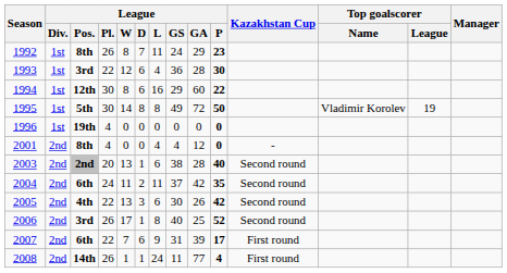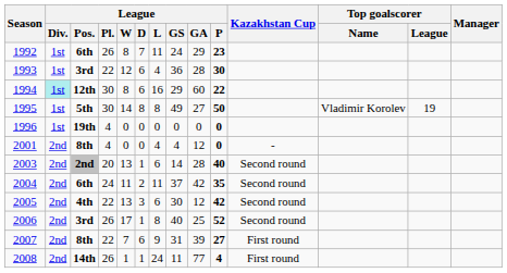 <table class="wikitable">
 <tr style="background:#efefef;">
 <th rowspan="2">Season</th>
 <th colspan="9">League</th>
 <th rowspan="2"><a href='#'>Kazakhstan Cup</a></th>
 <th colspan="2">Top goalscorer</th>
 <th rowspan="2">Manager</th>
 </tr>
 <tr>
 <th>Div.</th>
 <th>Pos.</th>
 <th>Pl.</th>
 <th>W</th>
 <th>D</th>
 <th>L</th>
 <th>GS</th>
 <th>GA</th>
 <th>P</th>
 <th>Name</th>
 <th>League</th>
 </tr>
 <tr>
 <td align=center><a href='#'>1992</a></td>
 <td align=center><a href='#'>1st</a></td>
-<td align=center><strong>8th</strong></td>
+<td align=center><strong>6th</strong></td>
 <td align=center>26</td>
 <td align=center>8</td>
 <td align=center>7</td>
 <td align=center>11</td>
 <td align=center>24</td>
 <td align=center>29</td>
 <td align=center><strong>23</strong></td>
 <td align=center></td>
 <td align=center></td>
 <td align=center></td>
 <td align=center></td>
 </tr>
 <tr>
 <td align=center><a href='#'>1993</a></td>
 <td align=center><a href='#'>1st</a></td>
 <td align=center><strong>3rd</strong></td>
 <td align=center>22</td>
 <td align=center>12</td>
 <td align=center>6</td>
 <td align=center>4</td>
 <td align=center>36</td>
 <td align=center>28</td>
 <td align=center><strong>30</strong></td>
 <td align=center></td>
 <td align=center></td>
 <td align=center></td>
 <td align=center></td>
 </tr>
 <tr>
 <td align=center><a href='#'>1994</a></td>
-<td align=center><a href='#'>1st</a></td>
+<td align=center style="background: paleturquoise;"><a href='#'>1st</a></td>
 <td align=center><strong>12th</strong></td>
 <td align=center>30</td>
 <td align=center>8</td>
 <td align=center>6</td>
 <td align=center>16</td>
 <td align=center>29</td>
 <td align=center>60</td>
 <td align=center><strong>22</strong></td>
 <td align=center></td>
 <td align=center></td>
 <td align=center></td>
 <td align=center></td>
 </tr>
 <tr>
 <td align=center><a href='#'>1995</a></td>
 <td align=center><a href='#'>1st</a></td>
 <td align=center><strong>5th</strong></td>
 <td align=center>30</td>
 <td align=center>14</td>
 <td align=center>8</td>
 <td align=center>8</td>
 <td align=center>49</td>
-<td align=center>72</td>
+<td align=center>27</td>
 <td align=center><strong>50</strong></td>
 <td align=center></td>
 <td align=center> Vladimir Korolev</td>
 <td align=center>19</td>
 <td align=center></td>
 </tr>
 <tr>
 <td align=center><a href='#'>1996</a></td>
 <td align=center><a href='#'>1st</a></td>
 <td align=center><strong>19th</strong></td>
 <td align=center>4</td>
 <td align=center>0</td>
 <td align=center>0</td>
 <td align=center>0</td>
 <td align=center>0</td>
 <td align=center>0</td>
 <td align=center><strong>0</strong></td>
 <td align=center></td>
 <td align=center></td>
 <td align=center></td>
 <td align=center></td>
 </tr>
 <tr>
 <td align=center><a href='#'>2001</a></td>
 <td align=center><a href='#'>2nd</a></td>
 <td align=center><strong>8th</strong></td>
 <td align=center>4</td>
 <td align=center>0</td>
 <td align=center>0</td>
 <td align=center>4</td>
 <td align=center>4</td>
 <td align=center>12</td>
 <td align=center><strong>0</strong></td>
 <td align=center>-</td>
 <td align=center></td>
 <td align=center></td>
 <td align=center></td>
 </tr>
 <tr>
 <td align=center><a href='#'>2003</a></td>
 <td align=center><a href='#'>2nd</a></td>
 <td style="text-align:center; background:silver;"><strong>2nd</strong></td>
 <td align=center>20</td>
 <td align=center>13</td>
 <td align=center>1</td>
 <td align=center>6</td>
-<td align=center>38</td>
+<td align=center>14</td>
 <td align=center>28</td>
 <td align=center><strong>40</strong></td>
 <td align=center>Second round</td>
 <td align=center></td>
 <td align=center></td>
 <td align=center></td>
 </tr>
 <tr>
 <td align=center><a href='#'>2004</a></td>
 <td align=center><a href='#'>2nd</a></td>
 <td align=center><strong>6th</strong></td>
 <td align=center>24</td>
 <td align=center>11</td>
 <td align=center>2</td>
 <td align=center>11</td>
 <td align=center>37</td>
 <td align=center>42</td>
 <td align=center><strong>35</strong></td>
 <td align=center>Second round</td>
 <td align=center></td>
 <td align=center></td>
 <td align=center></td>
 </tr>
 <tr>
 <td align=center><a href='#'>2005</a></td>
 <td align=center><a href='#'>2nd</a></td>
 <td align=center><strong>4th</strong></td>
 <td align=center>22</td>
 <td align=center>13</td>
 <td align=center>3</td>
 <td align=center>6</td>
 <td align=center>30</td>
-<td align=center>26</td>
+<td align=center>12</td>
 <td align=center><strong>42</strong></td>
 <td align=center>Second round</td>
 <td align=center></td>
 <td align=center></td>
 <td align=center></td>
 </tr>
 <tr>
 <td align=center><a href='#'>2006</a></td>
 <td align=center><a href='#'>2nd</a></td>
 <td align=center><strong>3rd</strong></td>
 <td align=center>26</td>
 <td align=center>17</td>
 <td align=center>1</td>
 <td align=center>8</td>
 <td align=center>40</td>
 <td align=center>25</td>
 <td align=center><strong>52</strong></td>
 <td align=center>Second round</td>
 <td align=center></td>
 <td align=center></td>
 <td align=center></td>
 </tr>
 <tr>
 <td align=center><a href='#'>2007</a></td>
 <td align=center><a href='#'>2nd</a></td>
-<td align=center><strong>6th</strong></td>
+<td align=center><strong>8th</strong></td>
 <td align=center>22</td>
 <td align=center>7</td>
 <td align=center>6</td>
 <td align=center>9</td>
 <td align=center>31</td>
 <td align=center>39</td>
-<td align=center><strong>17</strong></td>
+<td align=center><strong>27</strong></td>
 <td align=center>First round</td>
 <td align=center></td>
 <td align=center></td>
 <td align=center></td>
 </tr>
 <tr>
 <td align=center><a href='#'>2008</a></td>
 <td align=center><a href='#'>2nd</a></td>
 <td align=center><strong>14th</strong></td>
 <td align=center>26</td>
 <td align=center>1</td>
 <td align=center>1</td>
 <td align=center>24</td>
 <td align=center>11</td>
 <td align=center>77</td>
 <td align=center><strong>4</strong></td>
 <td align=center>First round</td>
 <td align=center></td>
 <td align=center></td>
 <td align=center></td>
 </tr>
 </table>
